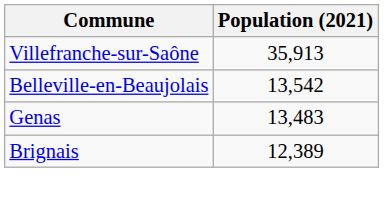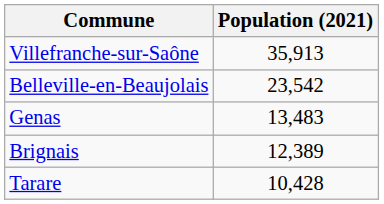 <table class=wikitable>
 <tr>
 <th>Commune</th>
 <th>Population (2021)</th>
 </tr>
 <tr>
 <td><a href='#'>Villefranche-sur-Saône</a></td>
 <td style="text-align: center;">35,913</td>
 </tr>
 <tr>
 <td><a href='#'>Belleville-en-Beaujolais</a></td>
-<td style="text-align: center;">13,542</td>
+<td style="text-align: center;">23,542</td>
 </tr>
 <tr>
 <td><a href='#'>Genas</a></td>
 <td style="text-align: center;">13,483</td>
 </tr>
 <tr>
 <td><a href='#'>Brignais</a></td>
 <td style="text-align: center;">12,389</td>
 </tr>
+<tr>
+<td><a href='#'>Tarare</a></td>
+<td style="text-align: center;">10,428</td>
+</tr>
 </table>
